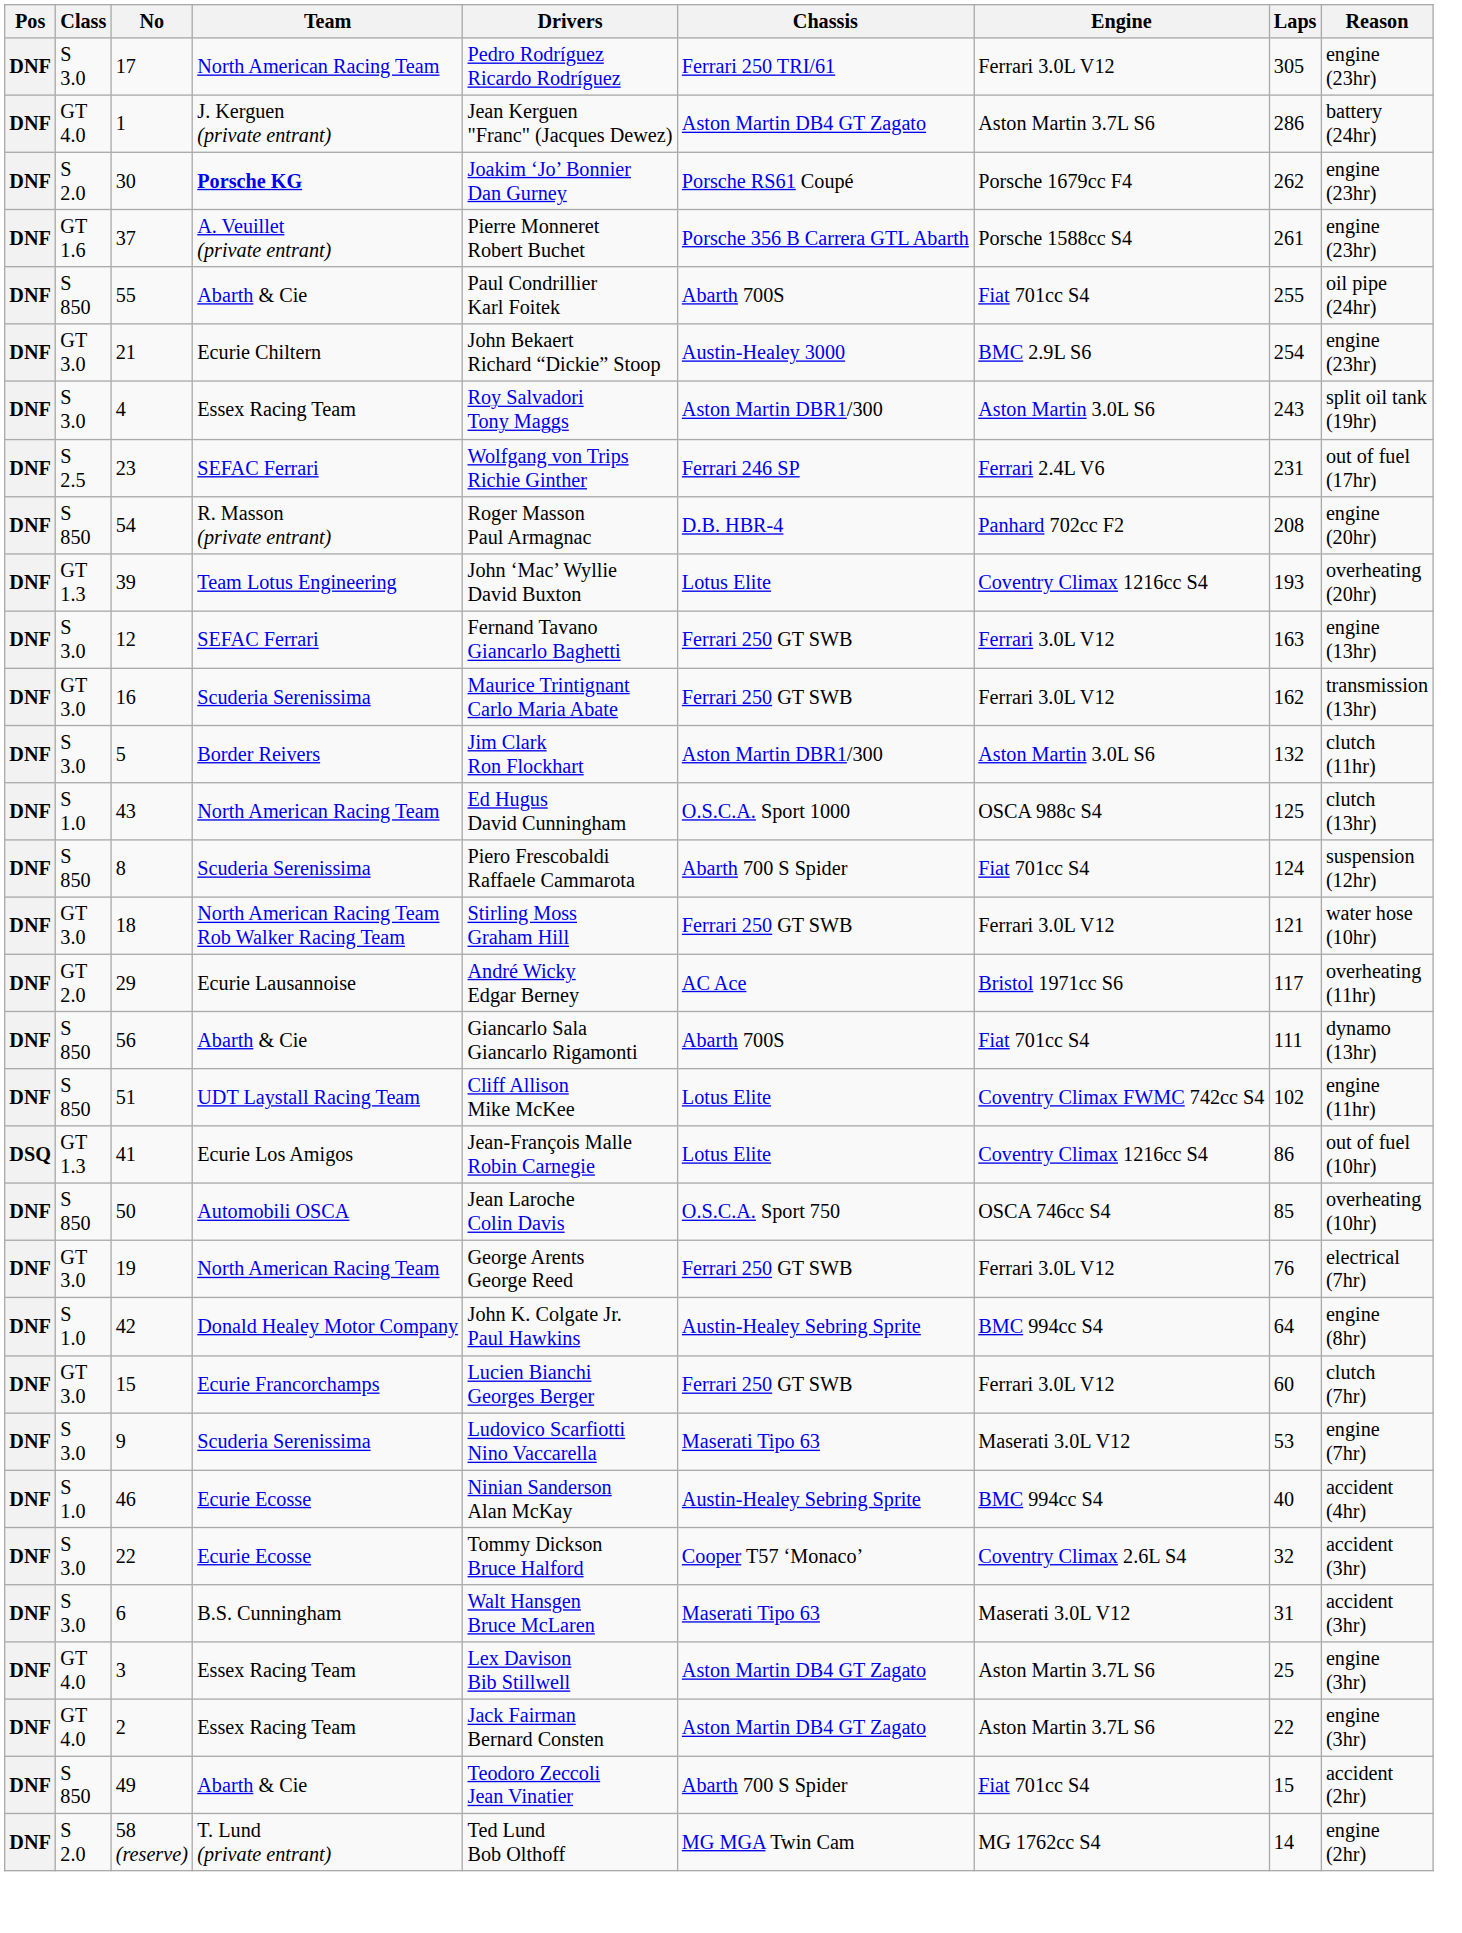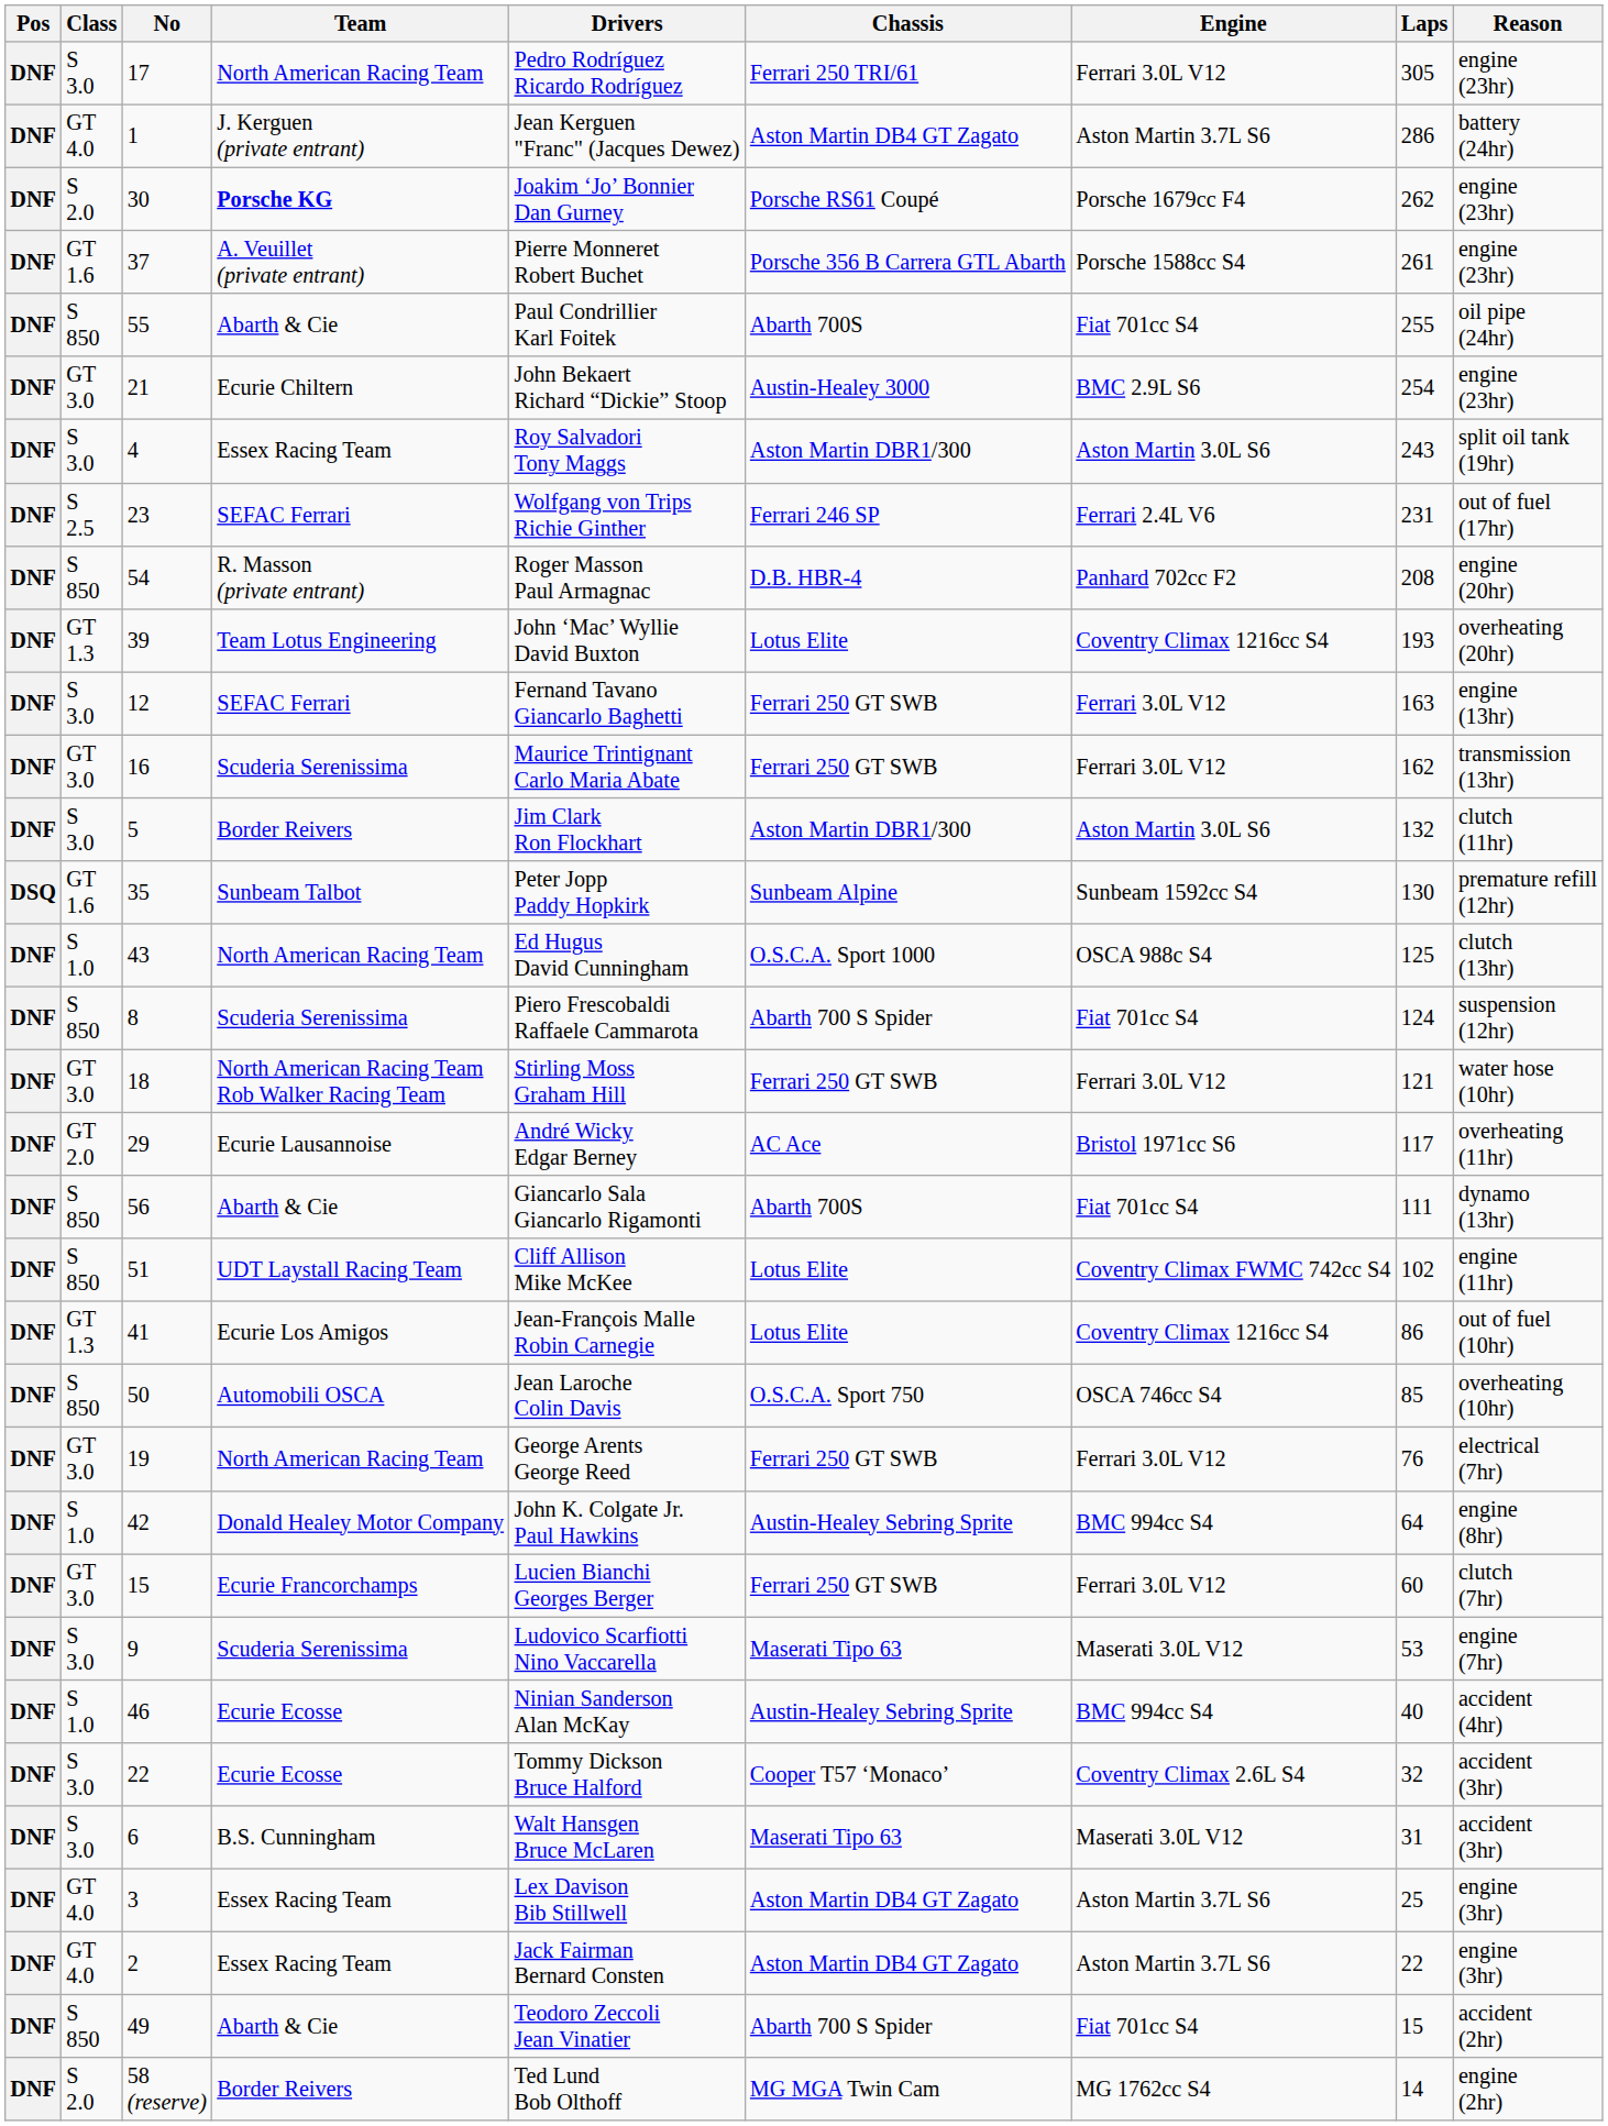 <table class="wikitable" style="font-size: 95%;">
 <tr>
 <th>Pos</th>
 <th>Class</th>
 <th>No</th>
 <th>Team</th>
 <th>Drivers</th>
 <th>Chassis</th>
 <th>Engine</th>
 <th>Laps</th>
 <th>Reason</th>
 </tr>
 <tr>
 <th>DNF</th>
 <td>S<br>3.0</td>
 <td>17</td>
 <td> <a href='#'>North American Racing Team</a></td>
 <td> <a href='#'>Pedro Rodríguez</a><br> <a href='#'>Ricardo Rodríguez</a></td>
 <td><a href='#'>Ferrari 250 TRI/61</a></td>
 <td>Ferrari 3.0L V12</td>
 <td>305</td>
 <td>engine <br>(23hr)</td>
 </tr>
 <tr>
 <th>DNF</th>
 <td>GT<br>4.0</td>
 <td>1</td>
 <td> J. Kerguen<br><em>(private entrant)</em></td>
 <td> Jean Kerguen<br> "Franc" (Jacques Dewez)</td>
 <td><a href='#'>Aston Martin DB4 GT Zagato</a></td>
 <td>Aston Martin 3.7L S6</td>
 <td>286</td>
 <td>battery <br>(24hr)</td>
 </tr>
 <tr>
 <th>DNF</th>
 <td>S<br>2.0</td>
 <td>30</td>
 <td> <strong><a href='#'>Porsche KG</a></strong></td>
 <td> <a href='#'>Joakim ‘Jo’ Bonnier</a><br> <a href='#'>Dan Gurney</a></td>
 <td><a href='#'>Porsche RS61</a> Coupé</td>
 <td>Porsche 1679cc F4</td>
 <td>262</td>
 <td>engine <br>(23hr)</td>
 </tr>
 <tr>
 <th>DNF</th>
 <td>GT<br>1.6</td>
 <td>37</td>
 <td> <a href='#'>A. Veuillet</a><br><em>(private entrant)</em></td>
 <td> Pierre Monneret<br> Robert Buchet</td>
 <td><a href='#'>Porsche 356 B Carrera GTL Abarth</a></td>
 <td>Porsche 1588cc S4</td>
 <td>261</td>
 <td>engine <br>(23hr)</td>
 </tr>
 <tr>
 <th>DNF</th>
 <td>S<br>850</td>
 <td>55</td>
 <td> <a href='#'>Abarth</a> & Cie</td>
 <td> Paul Condrillier<br> Karl Foitek</td>
 <td><a href='#'>Abarth</a> 700S</td>
 <td><a href='#'>Fiat</a> 701cc S4</td>
 <td>255</td>
 <td>oil pipe <br>(24hr)</td>
 </tr>
 <tr>
 <th>DNF</th>
 <td>GT<br>3.0</td>
 <td>21</td>
 <td> Ecurie Chiltern</td>
 <td> John Bekaert<br> Richard “Dickie” Stoop</td>
 <td><a href='#'>Austin-Healey 3000</a></td>
 <td><a href='#'>BMC</a> 2.9L S6</td>
 <td>254</td>
 <td>engine <br>(23hr)</td>
 </tr>
 <tr>
 <th>DNF</th>
 <td>S<br>3.0</td>
 <td>4</td>
 <td> Essex Racing Team</td>
 <td> <a href='#'>Roy Salvadori</a><br> <a href='#'>Tony Maggs</a></td>
 <td><a href='#'>Aston Martin DBR1</a>/300</td>
 <td><a href='#'>Aston Martin</a> 3.0L S6</td>
 <td>243</td>
 <td>split oil tank <br>(19hr)</td>
 </tr>
 <tr>
 <th>DNF</th>
 <td>S<br>2.5</td>
 <td>23</td>
 <td> <a href='#'>SEFAC Ferrari</a></td>
 <td> <a href='#'>Wolfgang von Trips</a><br> <a href='#'>Richie Ginther</a></td>
 <td><a href='#'>Ferrari 246 SP</a></td>
 <td><a href='#'>Ferrari</a> 2.4L V6</td>
 <td>231</td>
 <td>out of fuel <br>(17hr)</td>
 </tr>
 <tr>
 <th>DNF</th>
 <td>S<br>850</td>
 <td>54</td>
 <td> R. Masson<br><em>(private entrant)</em></td>
 <td> Roger Masson<br> Paul Armagnac</td>
 <td><a href='#'>D.B. HBR-4</a></td>
 <td><a href='#'>Panhard</a> 702cc F2</td>
 <td>208</td>
 <td>engine <br>(20hr)</td>
 </tr>
 <tr>
 <th>DNF</th>
 <td>GT<br>1.3</td>
 <td>39</td>
 <td> <a href='#'>Team Lotus Engineering</a></td>
 <td> John ‘Mac’ Wyllie<br> David Buxton</td>
 <td><a href='#'>Lotus Elite</a></td>
 <td><a href='#'>Coventry Climax</a> 1216cc S4</td>
 <td>193</td>
 <td>overheating <br>(20hr)</td>
 </tr>
 <tr>
 <th>DNF</th>
 <td>S<br>3.0</td>
 <td>12</td>
 <td> <a href='#'>SEFAC Ferrari</a></td>
 <td> Fernand Tavano<br> <a href='#'>Giancarlo Baghetti</a></td>
 <td><a href='#'>Ferrari 250</a> GT SWB</td>
 <td><a href='#'>Ferrari</a> 3.0L V12</td>
 <td>163</td>
 <td>engine <br>(13hr)</td>
 </tr>
 <tr>
 <th>DNF</th>
 <td>GT<br>3.0</td>
 <td>16</td>
 <td> <a href='#'>Scuderia Serenissima</a></td>
 <td> <a href='#'>Maurice Trintignant</a><br> <a href='#'>Carlo Maria Abate</a></td>
 <td><a href='#'>Ferrari 250</a> GT SWB</td>
 <td>Ferrari 3.0L V12</td>
 <td>162</td>
 <td>transmission <br>(13hr)</td>
 </tr>
 <tr>
 <th>DNF</th>
 <td>S<br>3.0</td>
 <td>5</td>
 <td> <a href='#'>Border Reivers</a></td>
 <td> <a href='#'>Jim Clark</a><br> <a href='#'>Ron Flockhart</a></td>
 <td><a href='#'>Aston Martin DBR1</a>/300</td>
 <td><a href='#'>Aston Martin</a> 3.0L S6</td>
 <td>132</td>
 <td>clutch <br>(11hr)</td>
 </tr>
 <tr>
+<th>DSQ</th>
+<td>GT<br>1.6</td>
+<td>35</td>
+<td> <a href='#'>Sunbeam Talbot</a></td>
+<td> Peter Jopp<br> <a href='#'>Paddy Hopkirk</a></td>
+<td><a href='#'>Sunbeam Alpine</a></td>
+<td>Sunbeam 1592cc S4</td>
+<td>130</td>
+<td>premature refill <br>(12hr)</td>
+</tr>
+<tr>
 <th>DNF</th>
 <td>S<br>1.0</td>
 <td>43</td>
 <td> <a href='#'>North American Racing Team</a></td>
 <td> <a href='#'>Ed Hugus</a> <br> David Cunningham</td>
 <td><a href='#'>O.S.C.A.</a> Sport 1000</td>
 <td>OSCA 988c S4</td>
 <td>125</td>
 <td>clutch <br>(13hr)</td>
 </tr>
 <tr>
 <th>DNF</th>
 <td>S<br>850</td>
 <td>8</td>
 <td> <a href='#'>Scuderia Serenissima</a></td>
 <td> Piero Frescobaldi<br> Raffaele Cammarota</td>
 <td><a href='#'>Abarth</a> 700 S Spider</td>
 <td><a href='#'>Fiat</a> 701cc S4</td>
 <td>124</td>
 <td>suspension <br>(12hr)</td>
 </tr>
 <tr>
 <th>DNF</th>
 <td>GT<br>3.0</td>
 <td>18</td>
 <td> <a href='#'>North American Racing Team</a><br> <a href='#'>Rob Walker Racing Team</a></td>
 <td> <a href='#'>Stirling Moss</a><br> <a href='#'>Graham Hill</a></td>
 <td><a href='#'>Ferrari 250</a> GT SWB</td>
 <td>Ferrari 3.0L V12</td>
 <td>121</td>
 <td>water hose <br>(10hr)</td>
 </tr>
 <tr>
 <th>DNF</th>
 <td>GT<br>2.0</td>
 <td>29</td>
 <td> Ecurie Lausannoise</td>
 <td> <a href='#'>André Wicky</a><br> Edgar Berney</td>
 <td><a href='#'>AC Ace</a></td>
 <td><a href='#'>Bristol</a> 1971cc S6</td>
 <td>117</td>
 <td>overheating <br>(11hr)</td>
 </tr>
 <tr>
 <th>DNF</th>
 <td>S<br>850</td>
 <td>56</td>
 <td> <a href='#'>Abarth</a> & Cie</td>
 <td> Giancarlo Sala<br> Giancarlo Rigamonti</td>
 <td><a href='#'>Abarth</a> 700S</td>
 <td><a href='#'>Fiat</a> 701cc S4</td>
 <td>111</td>
 <td>dynamo <br>(13hr)</td>
 </tr>
 <tr>
 <th>DNF</th>
 <td>S<br>850</td>
 <td>51</td>
 <td> <a href='#'>UDT Laystall Racing Team</a></td>
 <td> <a href='#'>Cliff Allison</a><br> Mike McKee</td>
 <td><a href='#'>Lotus Elite</a></td>
 <td><a href='#'>Coventry Climax FWMC</a> 742cc S4</td>
 <td>102</td>
 <td>engine <br>(11hr)</td>
 </tr>
 <tr>
-<th>DSQ</th>
+<th>DNF</th>
 <td>GT<br>1.3</td>
 <td>41</td>
 <td> Ecurie Los Amigos</td>
 <td> Jean-François Malle<br> <a href='#'>Robin Carnegie</a></td>
 <td><a href='#'>Lotus Elite</a></td>
 <td><a href='#'>Coventry Climax</a> 1216cc S4</td>
 <td>86</td>
 <td>out of fuel <br>(10hr)</td>
 </tr>
 <tr>
 <th>DNF</th>
 <td>S<br>850</td>
 <td>50</td>
 <td> <a href='#'>Automobili OSCA</a></td>
 <td> Jean Laroche<br> <a href='#'>Colin Davis</a></td>
 <td><a href='#'>O.S.C.A.</a> Sport 750</td>
 <td>OSCA 746cc S4</td>
 <td>85</td>
 <td>overheating <br>(10hr)</td>
 </tr>
 <tr>
 <th>DNF</th>
 <td>GT<br>3.0</td>
 <td>19</td>
 <td> <a href='#'>North American Racing Team</a></td>
 <td> George Arents<br> George Reed</td>
 <td><a href='#'>Ferrari 250</a> GT SWB</td>
 <td>Ferrari 3.0L V12</td>
 <td>76</td>
 <td>electrical <br>(7hr)</td>
 </tr>
 <tr>
 <th>DNF</th>
 <td>S<br>1.0</td>
 <td>42</td>
 <td> <a href='#'>Donald Healey Motor Company</a></td>
 <td> John K. Colgate Jr.<br> <a href='#'>Paul Hawkins</a></td>
 <td><a href='#'>Austin-Healey Sebring Sprite</a></td>
 <td><a href='#'>BMC</a> 994cc S4</td>
 <td>64</td>
 <td>engine <br>(8hr)</td>
 </tr>
 <tr>
 <th>DNF</th>
 <td>GT<br>3.0</td>
 <td>15</td>
 <td> <a href='#'>Ecurie Francorchamps</a></td>
 <td> <a href='#'>Lucien Bianchi</a><br> <a href='#'>Georges Berger</a></td>
 <td><a href='#'>Ferrari 250</a> GT SWB</td>
 <td>Ferrari 3.0L V12</td>
 <td>60</td>
 <td>clutch <br>(7hr)</td>
 </tr>
 <tr>
 <th>DNF</th>
 <td>S<br>3.0</td>
 <td>9</td>
 <td> <a href='#'>Scuderia Serenissima</a></td>
 <td> <a href='#'>Ludovico Scarfiotti</a><br> <a href='#'>Nino Vaccarella</a></td>
 <td><a href='#'>Maserati Tipo 63</a></td>
 <td>Maserati 3.0L V12</td>
 <td>53</td>
 <td>engine <br>(7hr)</td>
 </tr>
 <tr>
 <th>DNF</th>
 <td>S<br>1.0</td>
 <td>46</td>
 <td> <a href='#'>Ecurie Ecosse</a></td>
 <td> <a href='#'>Ninian Sanderson</a><br> Alan McKay</td>
 <td><a href='#'>Austin-Healey Sebring Sprite</a></td>
 <td><a href='#'>BMC</a> 994cc S4</td>
 <td>40</td>
 <td>accident <br>(4hr)</td>
 </tr>
 <tr>
 <th>DNF</th>
 <td>S<br>3.0</td>
 <td>22</td>
 <td> <a href='#'>Ecurie Ecosse</a></td>
 <td> Tommy Dickson<br> <a href='#'>Bruce Halford</a></td>
 <td><a href='#'>Cooper</a> T57 ‘Monaco’</td>
 <td><a href='#'>Coventry Climax</a> 2.6L S4</td>
 <td>32</td>
 <td>accident <br>(3hr)</td>
 </tr>
 <tr>
 <th>DNF</th>
 <td>S<br>3.0</td>
 <td>6</td>
 <td> B.S. Cunningham</td>
 <td> <a href='#'>Walt Hansgen</a><br> <a href='#'>Bruce McLaren</a></td>
 <td><a href='#'>Maserati Tipo 63</a></td>
 <td>Maserati 3.0L V12</td>
 <td>31</td>
 <td>accident <br>(3hr)</td>
 </tr>
 <tr>
 <th>DNF</th>
 <td>GT<br>4.0</td>
 <td>3</td>
 <td> Essex Racing Team</td>
 <td> <a href='#'>Lex Davison</a><br> <a href='#'>Bib Stillwell</a></td>
 <td><a href='#'>Aston Martin DB4 GT Zagato</a></td>
 <td>Aston Martin 3.7L S6</td>
 <td>25</td>
 <td>engine <br>(3hr)</td>
 </tr>
 <tr>
 <th>DNF</th>
 <td>GT<br>4.0</td>
 <td>2</td>
 <td> Essex Racing Team</td>
 <td> <a href='#'>Jack Fairman</a><br> Bernard Consten</td>
 <td><a href='#'>Aston Martin DB4 GT Zagato</a></td>
 <td>Aston Martin 3.7L S6</td>
 <td>22</td>
 <td>engine <br>(3hr)</td>
 </tr>
 <tr>
 <th>DNF</th>
 <td>S<br>850</td>
 <td>49</td>
 <td> <a href='#'>Abarth</a> & Cie</td>
 <td> <a href='#'>Teodoro Zeccoli</a><br> <a href='#'>Jean Vinatier</a></td>
 <td><a href='#'>Abarth</a> 700 S Spider</td>
 <td><a href='#'>Fiat</a> 701cc S4</td>
 <td>15</td>
 <td>accident <br>(2hr)</td>
 </tr>
 <tr>
 <th>DNF</th>
 <td>S<br>2.0</td>
 <td>58<br><em>(reserve)</em></td>
-<td> T. Lund<br><em>(private entrant)</em></td>
+<td> <a href='#'>Border Reivers</a></td>
 <td> Ted Lund<br> Bob Olthoff</td>
 <td><a href='#'>MG MGA</a> Twin Cam</td>
 <td>MG 1762cc S4</td>
 <td>14</td>
 <td>engine <br>(2hr)</td>
 </tr>
 </table>
